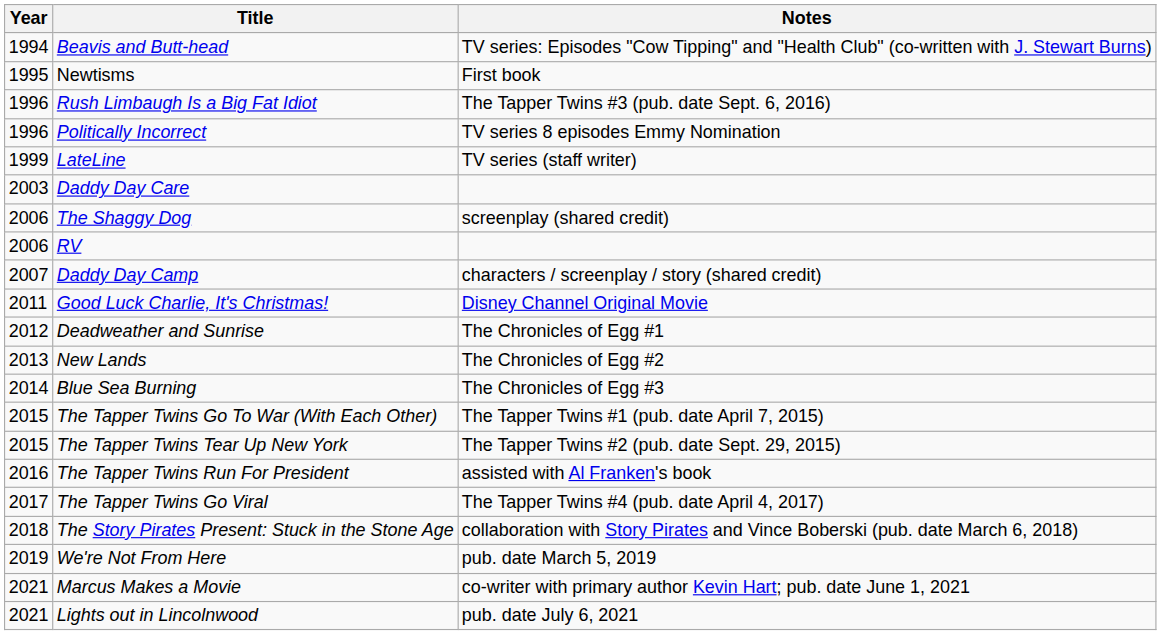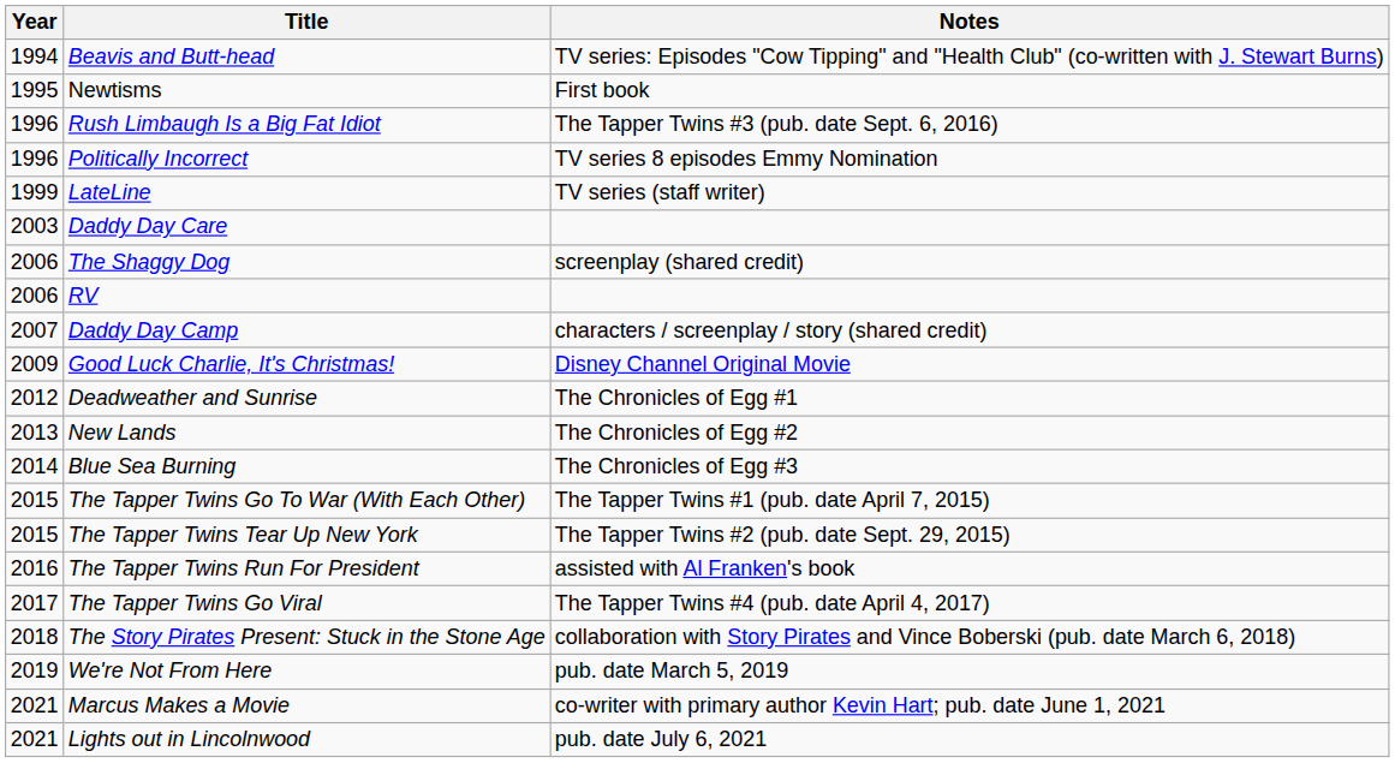 <table class="wikitable">
 <tr>
 <th>Year</th>
 <th>Title</th>
 <th>Notes</th>
 </tr>
 <tr>
 <td>1994</td>
 <td><em><a href='#'>Beavis and Butt-head</a></em></td>
 <td>TV series: Episodes "Cow Tipping" and "Health Club" (co-written with <a href='#'>J. Stewart Burns</a>)</td>
 </tr>
 <tr>
 <td>1995</td>
 <td>Newtisms</td>
 <td>First book</td>
 </tr>
 <tr>
 <td>1996</td>
 <td><em><a href='#'>Rush Limbaugh Is a Big Fat Idiot</a> </em></td>
 <td>The Tapper Twins #3 (pub. date Sept. 6, 2016)</td>
 </tr>
 <tr>
 <td>1996</td>
 <td><em><a href='#'>Politically Incorrect</a></em></td>
 <td>TV series 8 episodes Emmy Nomination</td>
 </tr>
 <tr>
 <td>1999</td>
 <td><em><a href='#'>LateLine</a></em></td>
 <td>TV series (staff writer)</td>
 </tr>
 <tr>
 <td>2003</td>
 <td><em><a href='#'>Daddy Day Care</a></em></td>
 <td></td>
 </tr>
 <tr>
 <td>2006</td>
 <td><em><a href='#'>The Shaggy Dog</a></em></td>
 <td>screenplay (shared credit)</td>
 </tr>
 <tr>
 <td>2006</td>
 <td><em><a href='#'>RV</a></em></td>
 <td></td>
 </tr>
 <tr>
 <td>2007</td>
 <td><em><a href='#'>Daddy Day Camp</a></em></td>
 <td>characters / screenplay / story (shared credit)</td>
 </tr>
 <tr>
-<td>2011</td>
+<td>2009</td>
 <td><em><a href='#'>Good Luck Charlie, It's Christmas!</a></em></td>
 <td><a href='#'>Disney Channel Original Movie</a></td>
 </tr>
 <tr>
 <td>2012</td>
 <td><em>Deadweather and Sunrise</em></td>
 <td>The Chronicles of Egg #1</td>
 </tr>
 <tr>
 <td>2013</td>
 <td><em>New Lands</em></td>
 <td>The Chronicles of Egg #2</td>
 </tr>
 <tr>
 <td>2014</td>
 <td><em>Blue Sea Burning</em></td>
 <td>The Chronicles of Egg #3</td>
 </tr>
 <tr>
 <td>2015</td>
 <td><em>The Tapper Twins Go To War (With Each Other)</em></td>
 <td>The Tapper Twins #1 (pub. date April 7, 2015)</td>
 </tr>
 <tr>
 <td>2015</td>
 <td><em>The Tapper Twins Tear Up New York</em></td>
 <td>The Tapper Twins #2 (pub. date Sept. 29, 2015)</td>
 </tr>
 <tr>
 <td>2016</td>
 <td><em>The Tapper Twins Run For President</em></td>
 <td>assisted with <a href='#'>Al Franken</a>'s book</td>
 </tr>
 <tr>
 <td>2017</td>
 <td><em>The Tapper Twins Go Viral</em></td>
 <td>The Tapper Twins #4 (pub. date April 4, 2017)</td>
 </tr>
 <tr>
 <td>2018</td>
 <td><em>The <a href='#'>Story Pirates</a> Present: Stuck in the Stone Age</em></td>
 <td>collaboration with <a href='#'>Story Pirates</a> and Vince Boberski (pub. date March 6, 2018)</td>
 </tr>
 <tr>
 <td>2019</td>
 <td><em>We're Not From Here</em></td>
 <td>pub. date March 5, 2019</td>
 </tr>
 <tr>
 <td>2021</td>
 <td><em>Marcus Makes a Movie</em></td>
 <td>co-writer with primary author <a href='#'>Kevin Hart</a>; pub. date June 1, 2021</td>
 </tr>
 <tr>
 <td>2021</td>
 <td><em>Lights out in Lincolnwood</em></td>
 <td>pub. date July 6, 2021</td>
 </tr>
 </table>
